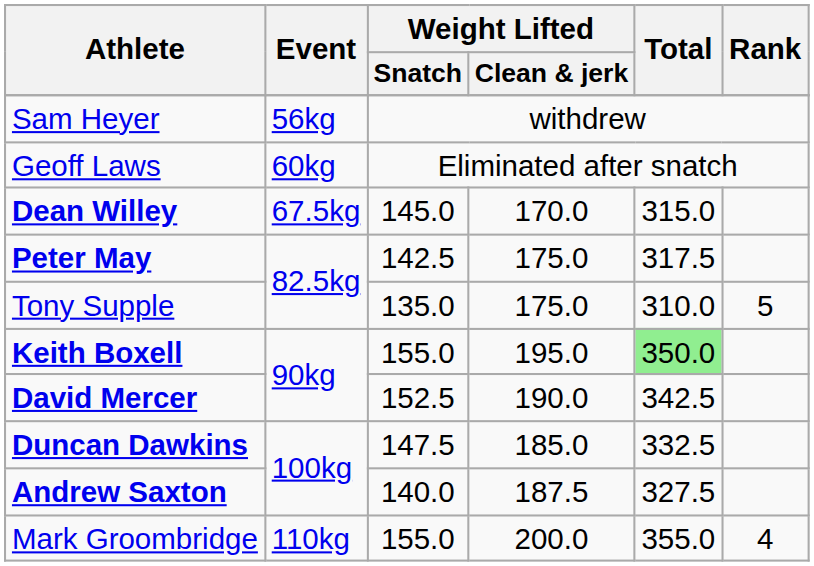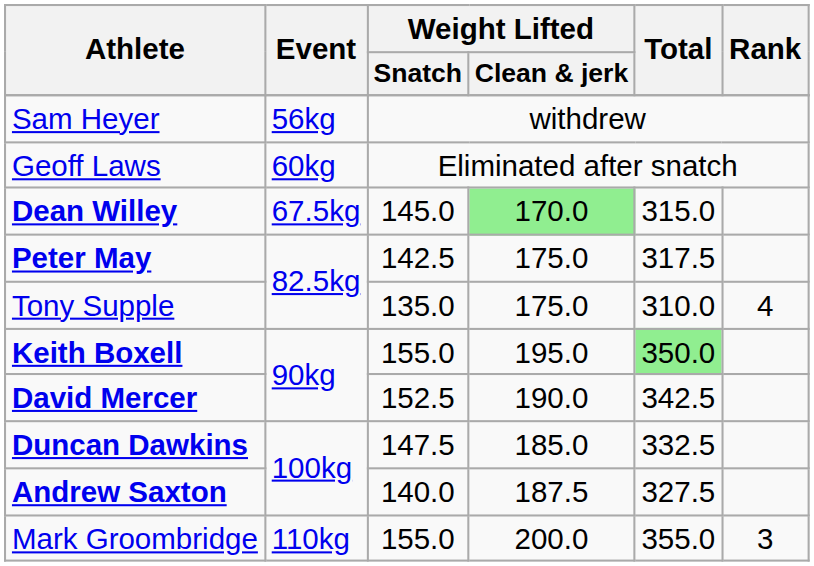 <table class="wikitable" style="font-size:90%; text-align:center">
 <tr>
 <th rowspan=2>Athlete</th>
 <th rowspan=2>Event</th>
 <th colspan="2">Weight Lifted</th>
 <th rowspan="2">Total</th>
 <th rowspan="2">Rank</th>
 </tr>
 <tr style="font-size:90%">
 <th>Snatch</th>
 <th>Clean & jerk</th>
 </tr>
 <tr>
 </tr>
 <tr align=center>
 <td align=left><a href='#'>Sam Heyer</a></td>
 <td align=left><a href='#'>56kg</a></td>
 <td colspan=4>withdrew</td>
 </tr>
 <tr align=center>
 <td align=left><a href='#'>Geoff Laws</a></td>
 <td align=left><a href='#'>60kg</a></td>
 <td colspan=4>Eliminated after snatch</td>
 </tr>
 <tr align=center>
 <td align=left><strong><a href='#'>Dean Willey</a></strong></td>
 <td align=left><a href='#'>67.5kg</a></td>
 <td>145.0</td>
-<td>170.0</td>
+<td style="background: lightgreen;">170.0</td>
 <td>315.0</td>
 <td></td>
 </tr>
 <tr align=center>
 <td align=left><strong><a href='#'>Peter May</a></strong></td>
 <td align=left rowspan=2><a href='#'>82.5kg</a></td>
 <td>142.5</td>
 <td>175.0</td>
 <td>317.5</td>
 <td></td>
 </tr>
 <tr align=center>
 <td align=left><a href='#'>Tony Supple</a></td>
 <td>135.0</td>
 <td>175.0</td>
 <td>310.0</td>
-<td>5</td>
+<td>4</td>
 </tr>
 <tr align=center>
 <td align=left><strong><a href='#'>Keith Boxell</a></strong></td>
 <td align=left rowspan=2><a href='#'>90kg</a></td>
 <td>155.0</td>
 <td>195.0</td>
 <td style="background: lightgreen;">350.0</td>
 <td></td>
 </tr>
 <tr align=center>
 <td align=left><strong><a href='#'>David Mercer</a></strong></td>
 <td>152.5</td>
 <td>190.0</td>
 <td>342.5</td>
 <td></td>
 </tr>
 <tr align=center>
 <td align=left><strong><a href='#'>Duncan Dawkins</a></strong></td>
 <td align=left rowspan=2><a href='#'>100kg</a></td>
 <td>147.5</td>
 <td>185.0</td>
 <td>332.5</td>
 <td></td>
 </tr>
 <tr align=center>
 <td align=left><strong><a href='#'>Andrew Saxton</a></strong></td>
 <td>140.0</td>
 <td>187.5</td>
 <td>327.5</td>
 <td></td>
 </tr>
 <tr align=center>
 <td align=left><a href='#'>Mark Groombridge</a></td>
 <td align=left rowspan=2><a href='#'>110kg</a></td>
 <td>155.0</td>
 <td>200.0</td>
 <td>355.0</td>
-<td>4</td>
+<td>3</td>
 </tr>
 </table>
